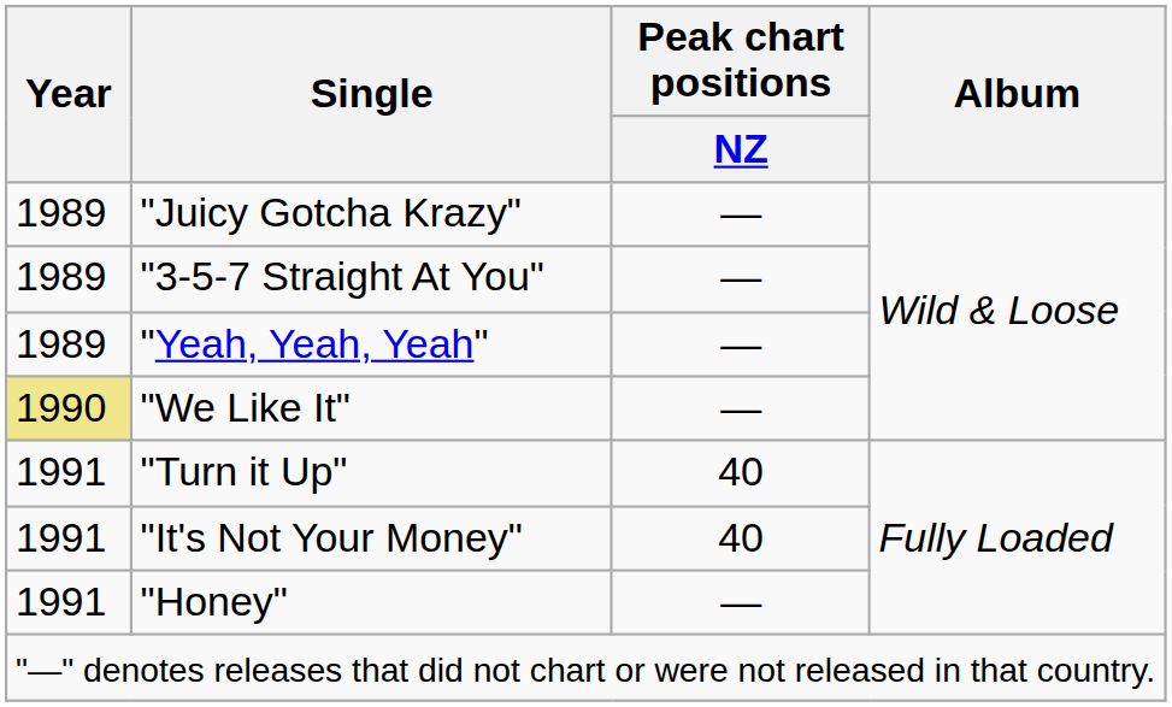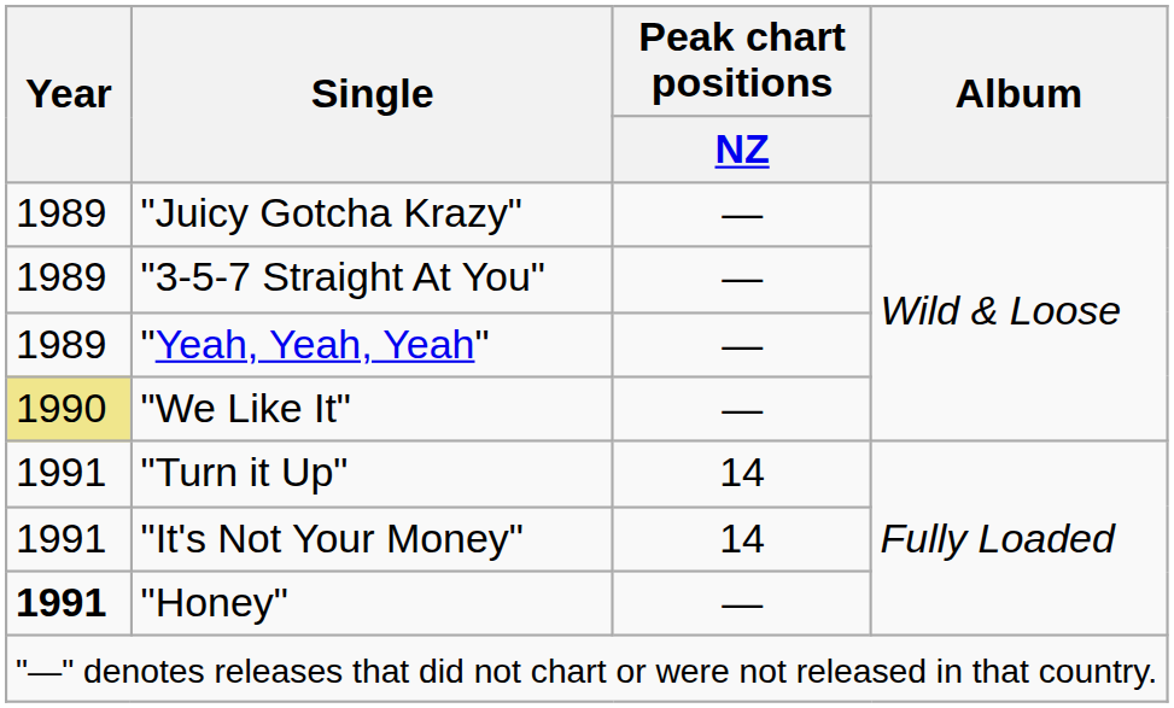 <table class="wikitable">
 <tr>
 <th rowspan=2>Year</th>
 <th rowspan=2>Single</th>
 <th>Peak chart<br>positions</th>
 <th rowspan=2>Album</th>
 </tr>
 <tr>
 <th><a href='#'>NZ</a></th>
 </tr>
 <tr>
 <td>1989</td>
 <td>"Juicy Gotcha Krazy"</td>
 <td align="center">—</td>
 <td rowspan=4><em>Wild & Loose</em></td>
 </tr>
 <tr>
 <td>1989</td>
 <td>"3-5-7 Straight At You"</td>
 <td align="center">—</td>
 </tr>
 <tr>
 <td>1989</td>
 <td>"<a href='#'>Yeah, Yeah, Yeah</a>"</td>
 <td align="center">—</td>
 </tr>
 <tr>
 <td style="background: khaki;">1990</td>
 <td>"We Like It"</td>
 <td align="center">—</td>
 </tr>
 <tr>
 <td>1991</td>
 <td>"Turn it Up"</td>
-<td align="center">40</td>
+<td align="center">14</td>
 <td rowspan=3><em>Fully Loaded</em></td>
 </tr>
 <tr>
 <td>1991</td>
 <td>"It's Not Your Money"</td>
-<td align="center">40</td>
+<td align="center">14</td>
 </tr>
 <tr>
-<td>1991</td>
+<td><strong>1991</strong></td>
 <td>"Honey"</td>
 <td align="center">—</td>
 </tr>
 <tr>
 <td align=center colspan=4><small>"—" denotes releases that did not chart or were not released in that country.</small></td>
 </tr>
 </table>
